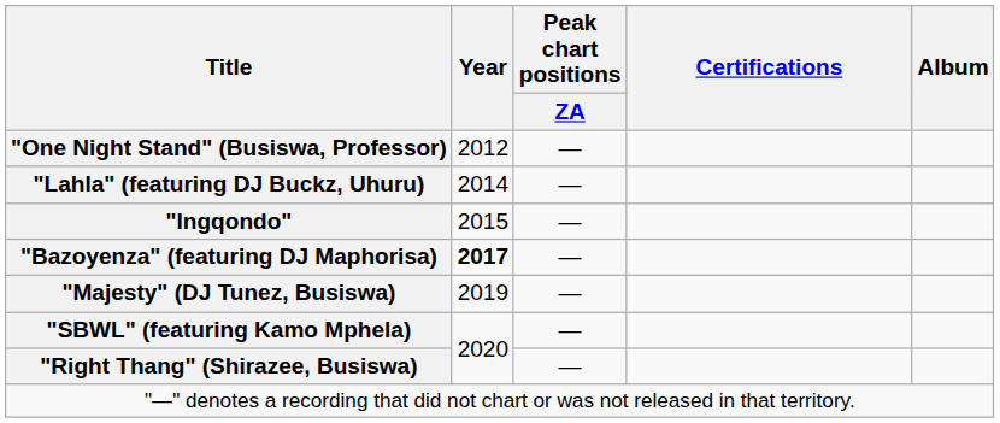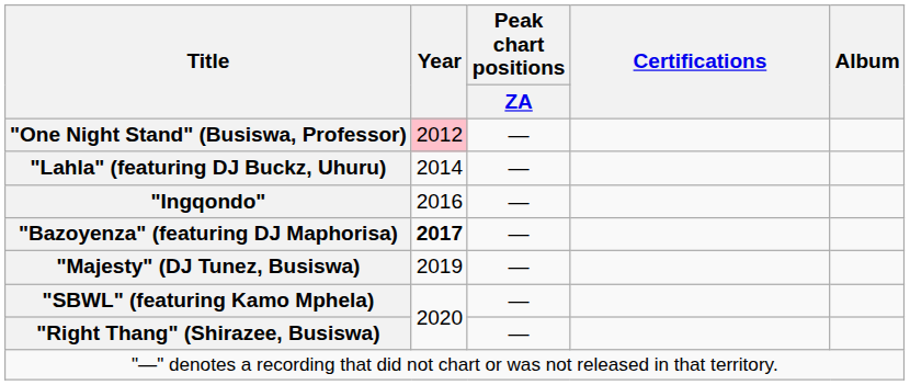 <table class="wikitable plainrowheaders" style="text-align:center;">
 <tr>
 <th scope="col" rowspan="2">Title</th>
 <th scope="col" rowspan="2">Year</th>
 <th scope="col" colspan="1">Peak chart positions</th>
 <th scope="col" rowspan="2" style="width:12em;"><a href='#'>Certifications</a></th>
 <th scope="col" rowspan="2">Album</th>
 </tr>
 <tr>
 <th scope="col" style="width:3em;font-size:100%;"><a href='#'>ZA</a><br></th>
 </tr>
 <tr>
 <th scope="row">"One Night Stand" (Busiswa, Professor)</th>
-<td>2012</td>
+<td style="background: pink;">2012</td>
 <td>—</td>
 <td></td>
 <td></td>
 </tr>
 <tr>
 <th scope="row">"Lahla" (featuring DJ Buckz, Uhuru)</th>
 <td>2014</td>
 <td>—</td>
 <td></td>
 <td></td>
 </tr>
 <tr>
 <th scope="row">"Ingqondo"</th>
-<td>2015</td>
+<td>2016</td>
 <td>—</td>
 <td></td>
 <td></td>
 </tr>
 <tr>
 <th scope="row">"Bazoyenza" (featuring DJ Maphorisa)</th>
 <td><strong>2017</strong></td>
 <td>—</td>
 <td></td>
 <td></td>
 </tr>
 <tr>
 <th scope="row">"Majesty" (DJ Tunez, Busiswa)</th>
 <td>2019</td>
 <td>—</td>
 <td></td>
 <td></td>
 </tr>
 <tr>
 <th scope="row">"SBWL" (featuring Kamo Mphela)</th>
 <td rowspan=2>2020</td>
 <td>—</td>
 <td></td>
 <td></td>
 </tr>
 <tr>
 <th scope="row">"Right Thang" (Shirazee, Busiswa)</th>
 <td>—</td>
 <td></td>
 <td></td>
 </tr>
 <tr>
 <td colspan="8" style="font-size:90%">"—" denotes a recording that did not chart or was not released in that territory.</td>
 </tr>
 </table>
